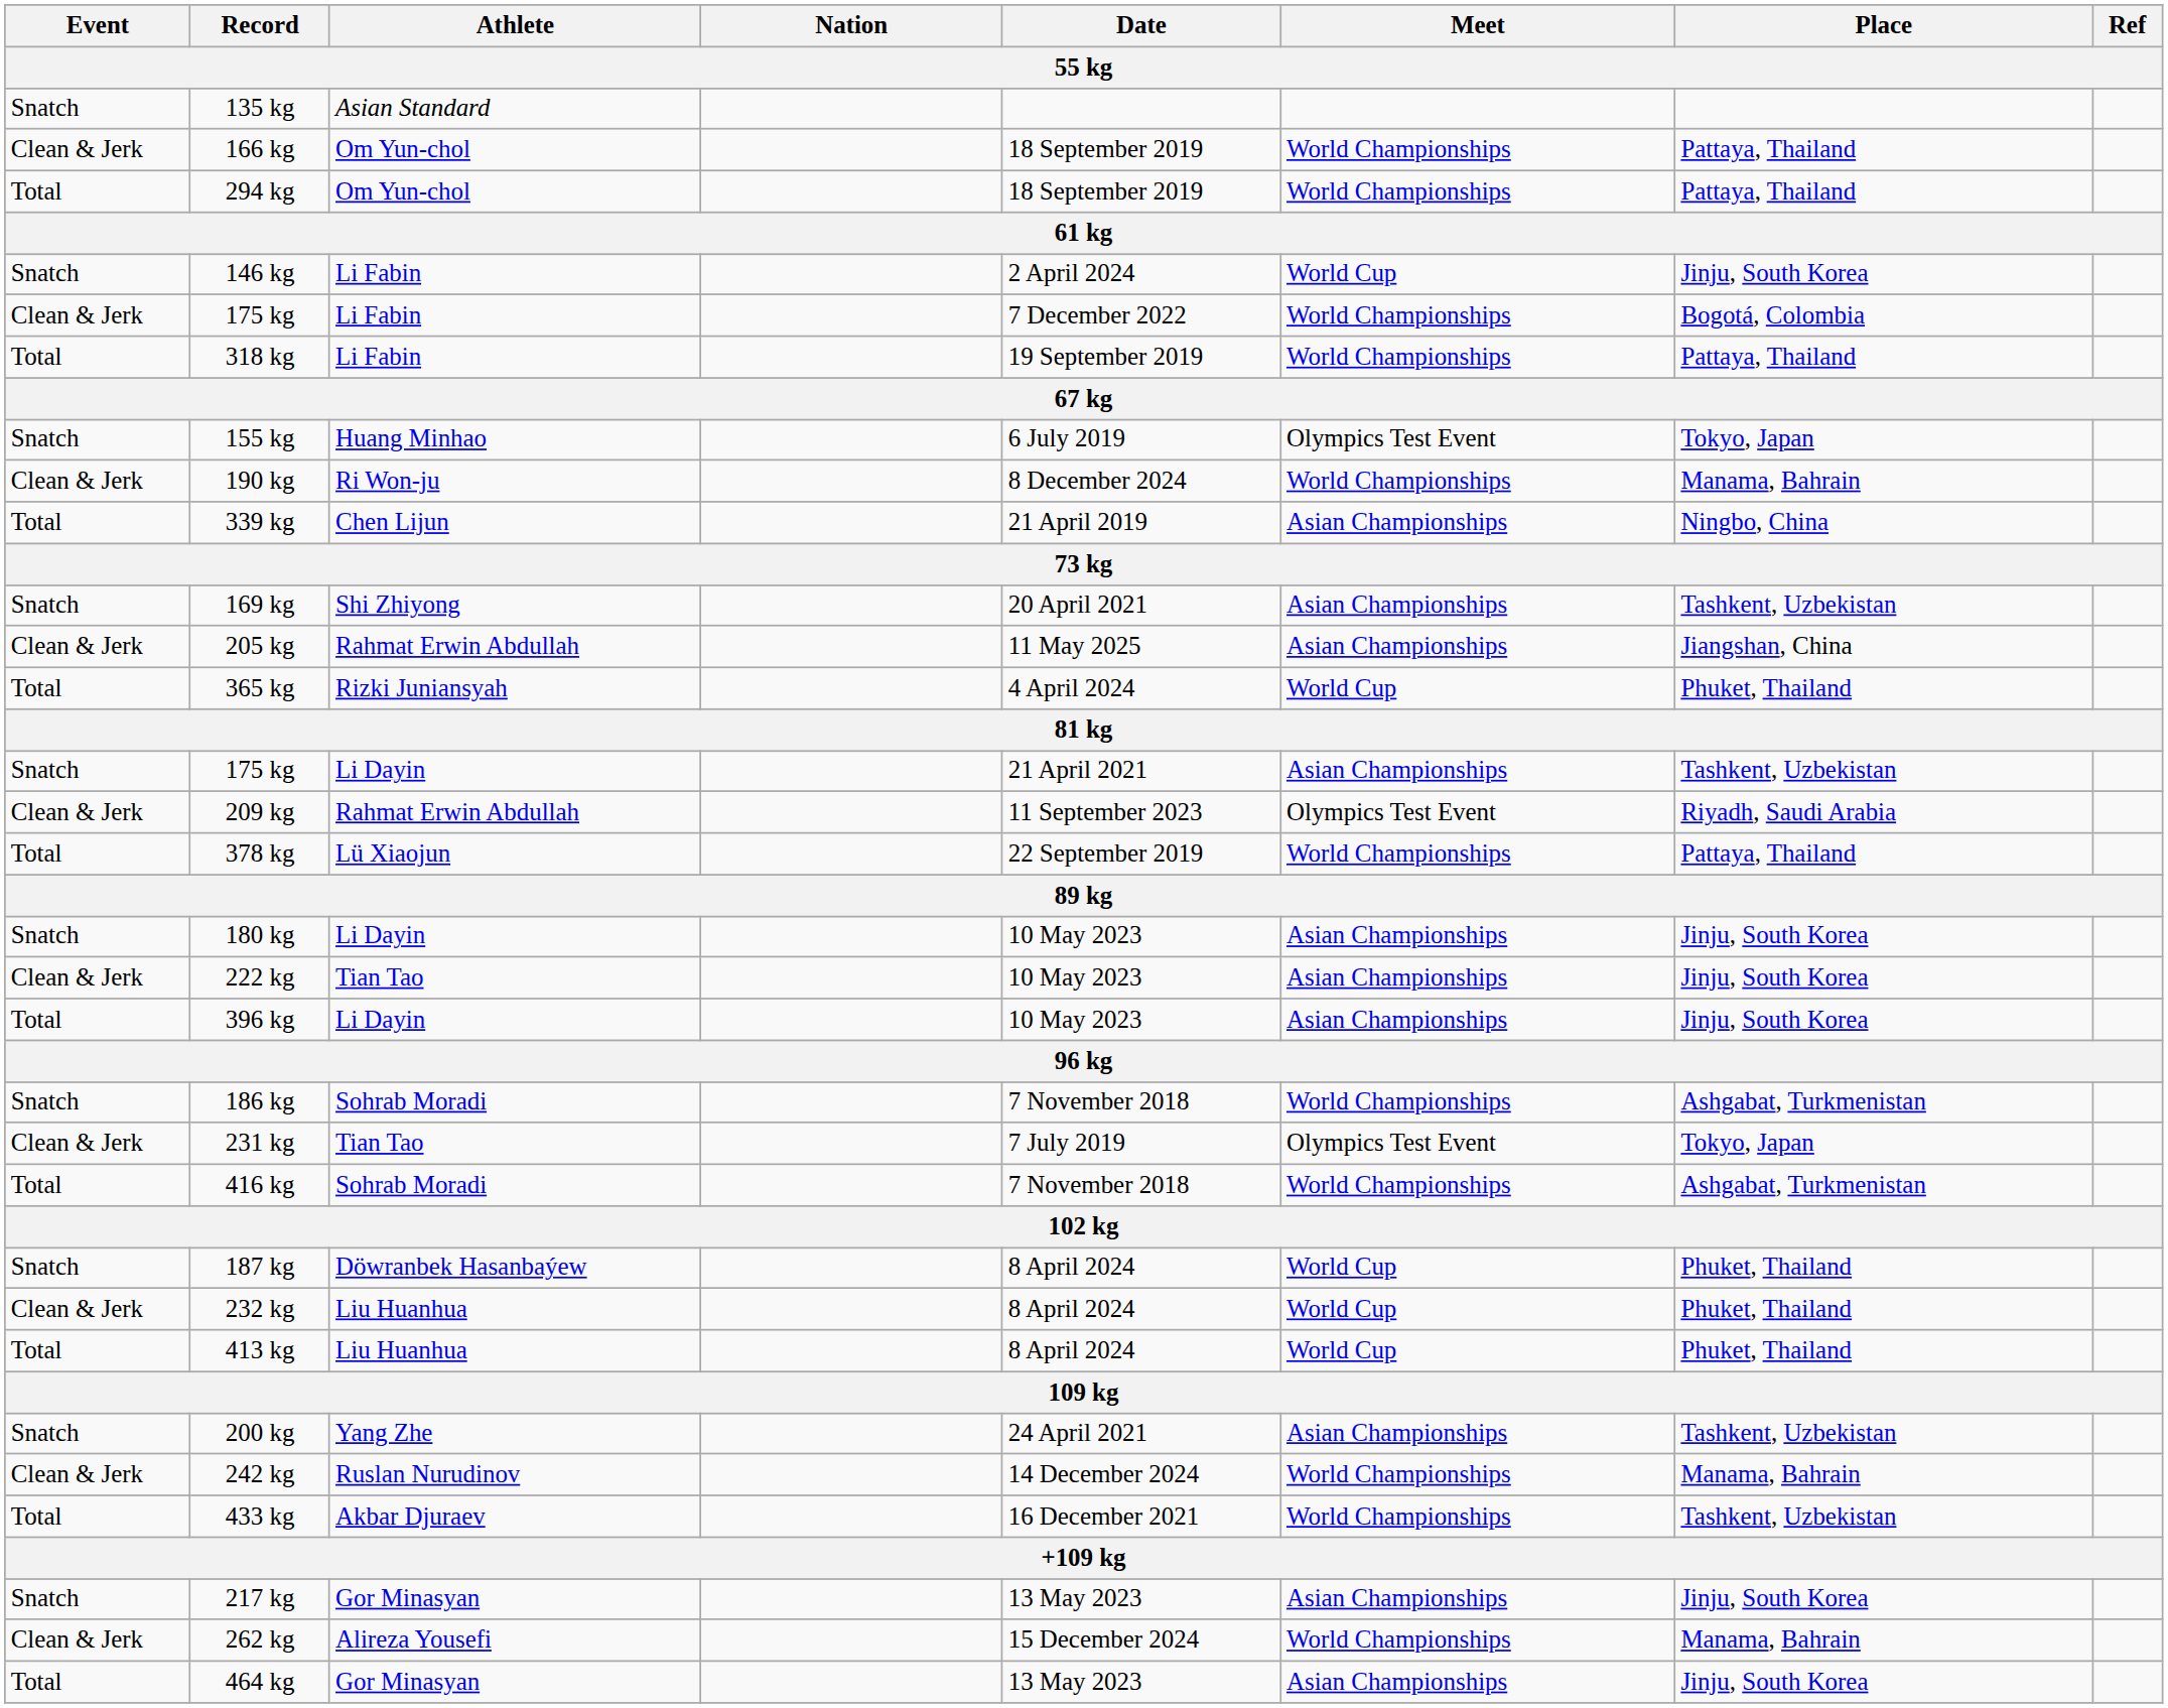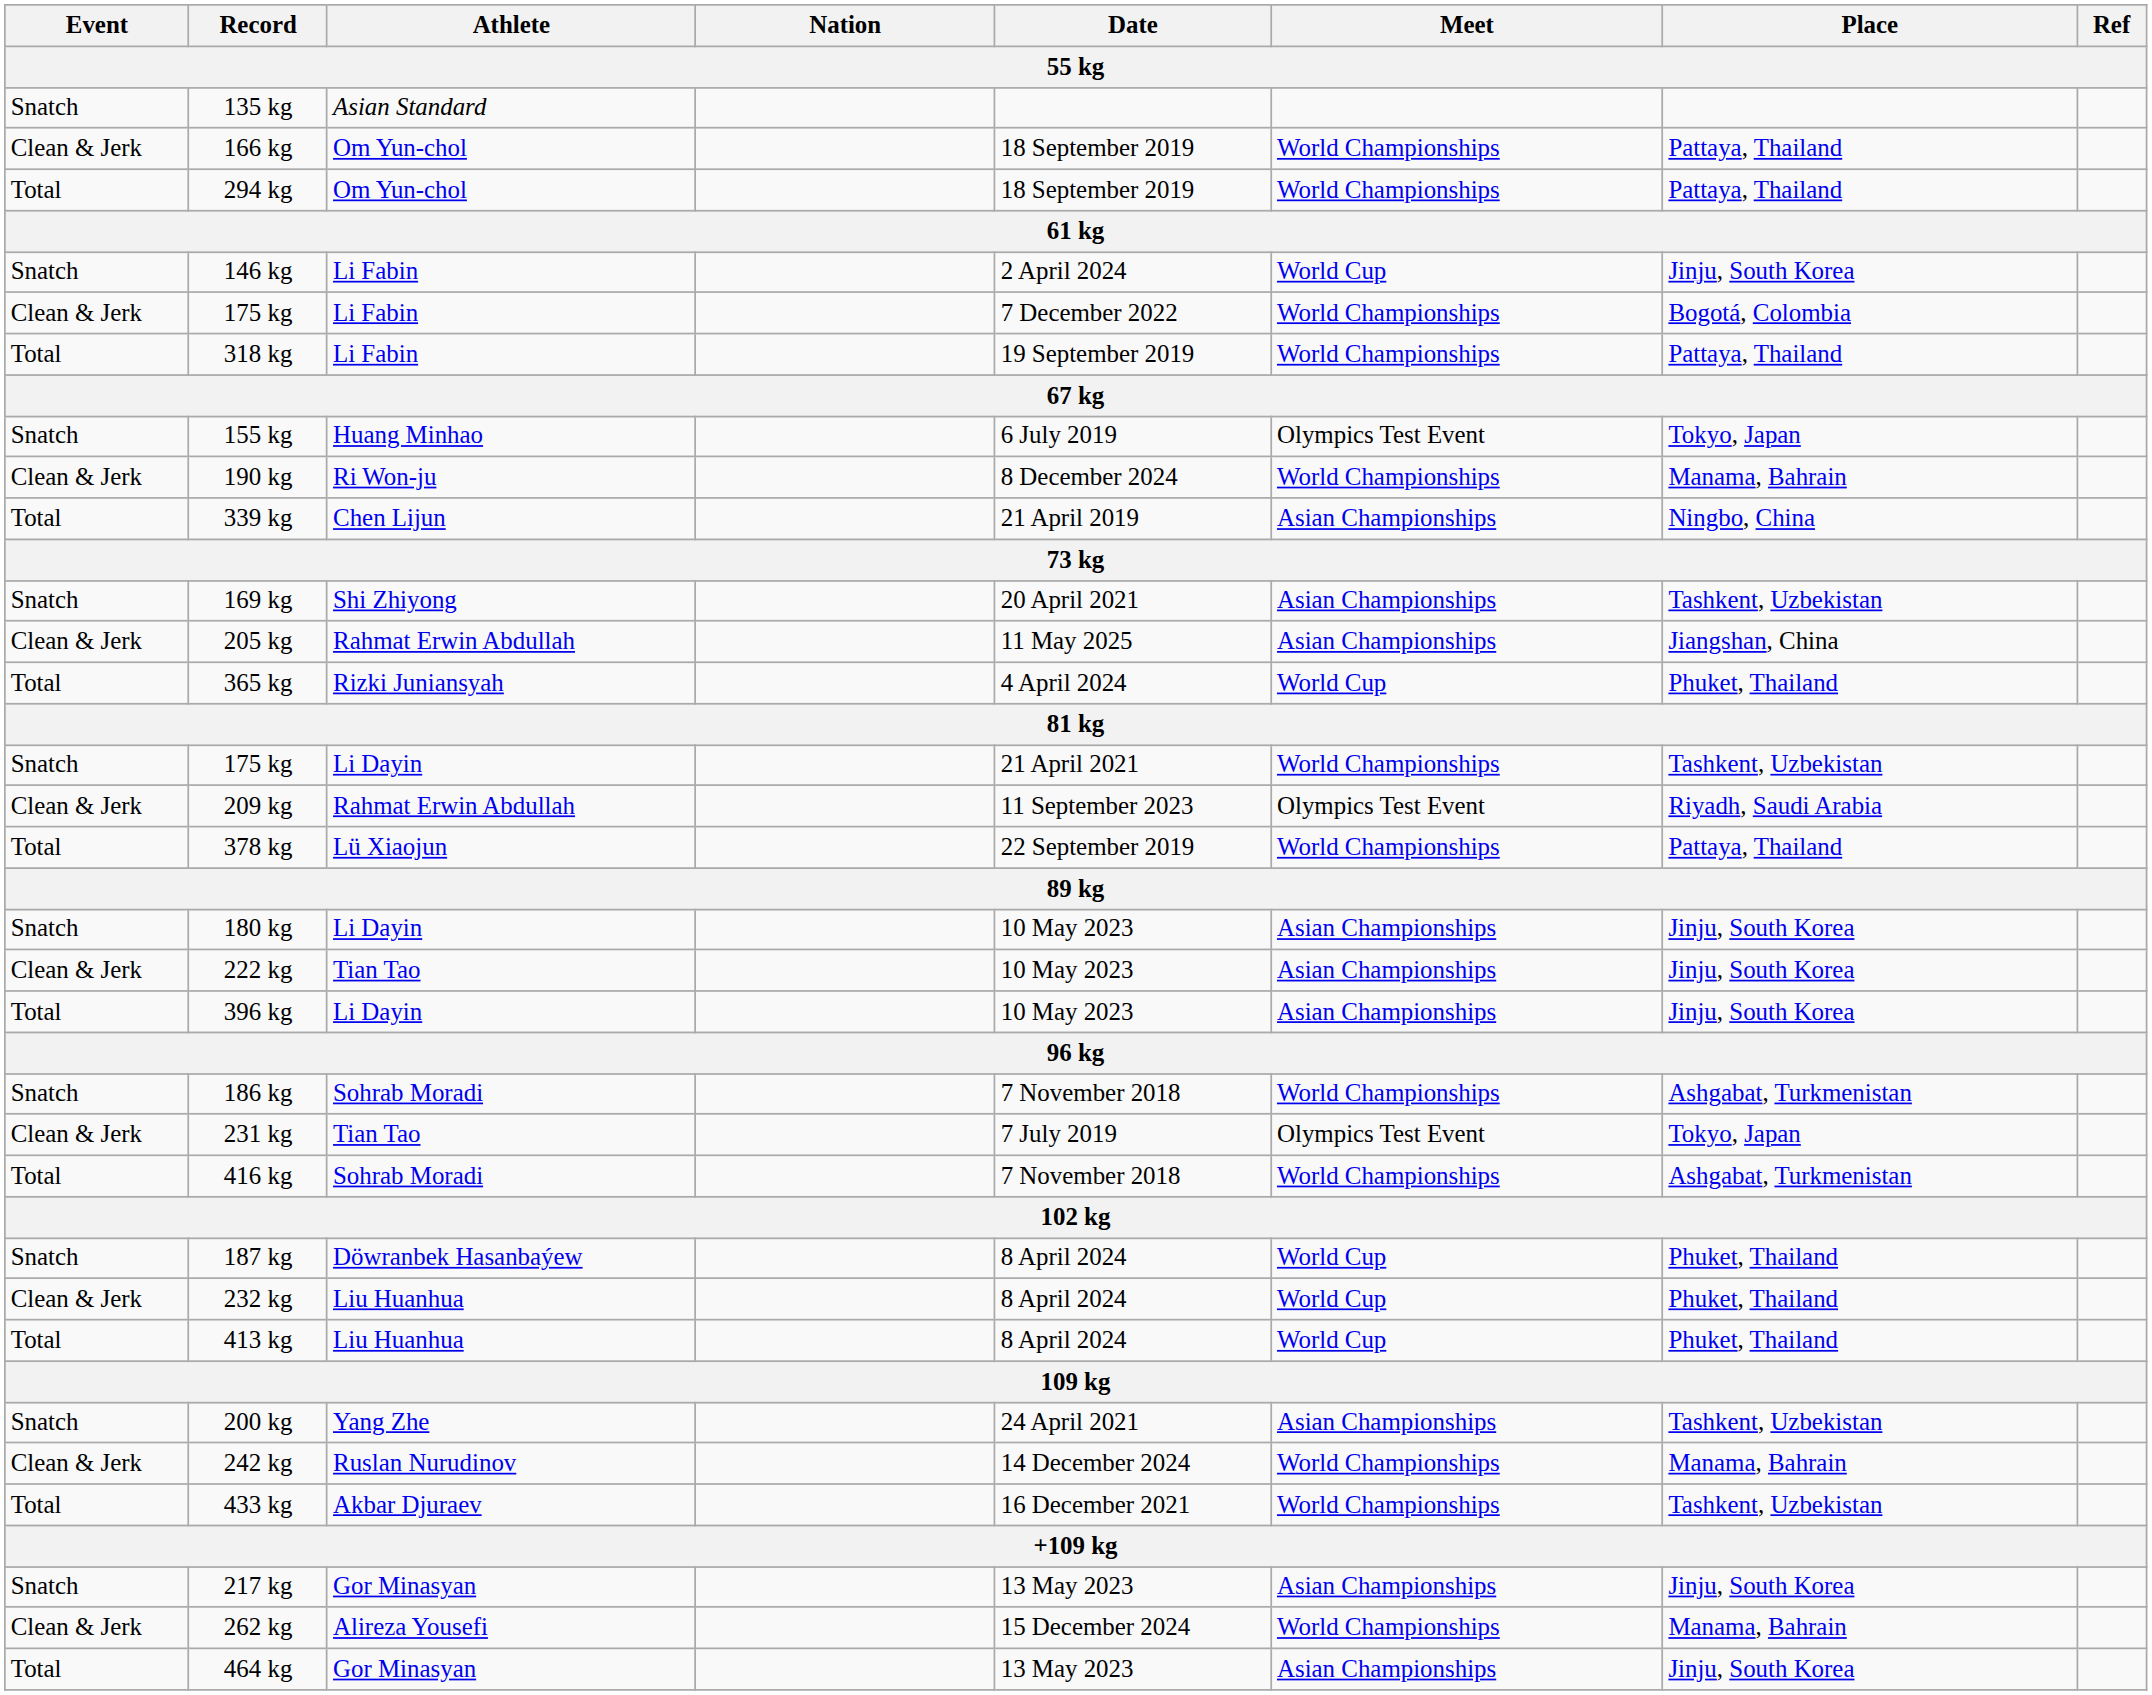 <table class="wikitable" style="font-size:90%; width: 98%;">
 <tr>
 <th width=8%>Event</th>
 <th width=6%>Record</th>
 <th width=16%>Athlete</th>
 <th width=13%>Nation</th>
 <th width=12%>Date</th>
 <th width=17%>Meet</th>
 <th width=18%>Place</th>
 <th width=3%>Ref</th>
 </tr>
 <tr bgcolor="#DDDDDD">
 <th colspan=8>55 kg</th>
 </tr>
 <tr>
 <td>Snatch</td>
 <td align="center">135 kg</td>
 <td><em>Asian Standard</em></td>
 <td></td>
 <td></td>
 <td></td>
 <td></td>
 <td></td>
 </tr>
 <tr>
 <td>Clean & Jerk</td>
 <td align="center">166 kg</td>
 <td><a href='#'>Om Yun-chol</a></td>
 <td></td>
 <td>18 September 2019</td>
 <td><a href='#'>World Championships</a></td>
 <td> <a href='#'>Pattaya</a>, <a href='#'>Thailand</a></td>
 <td></td>
 </tr>
 <tr>
 <td>Total</td>
 <td align="center">294 kg</td>
 <td><a href='#'>Om Yun-chol</a></td>
 <td></td>
 <td>18 September 2019</td>
 <td><a href='#'>World Championships</a></td>
 <td> <a href='#'>Pattaya</a>, <a href='#'>Thailand</a></td>
 <td></td>
 </tr>
 <tr bgcolor="#DDDDDD">
 <th colspan=8>61 kg</th>
 </tr>
 <tr>
 <td>Snatch</td>
 <td align="center">146 kg</td>
 <td><a href='#'>Li Fabin</a></td>
 <td></td>
 <td>2 April 2024</td>
 <td><a href='#'>World Cup</a></td>
 <td> <a href='#'>Jinju</a>, <a href='#'>South Korea</a></td>
 <td></td>
 </tr>
 <tr>
 <td>Clean & Jerk</td>
 <td align="center">175 kg</td>
 <td><a href='#'>Li Fabin</a></td>
 <td></td>
 <td>7 December 2022</td>
 <td><a href='#'>World Championships</a></td>
 <td> <a href='#'>Bogotá</a>, <a href='#'>Colombia</a></td>
 <td></td>
 </tr>
 <tr>
 <td>Total</td>
 <td align="center">318 kg</td>
 <td><a href='#'>Li Fabin</a></td>
 <td></td>
 <td>19 September 2019</td>
 <td><a href='#'>World Championships</a></td>
 <td> <a href='#'>Pattaya</a>, <a href='#'>Thailand</a></td>
 <td></td>
 </tr>
 <tr bgcolor="#DDDDDD">
 <th colspan=8>67 kg</th>
 </tr>
 <tr>
 <td>Snatch</td>
 <td align="center">155 kg</td>
 <td><a href='#'>Huang Minhao</a></td>
 <td></td>
 <td>6 July 2019</td>
 <td>Olympics Test Event</td>
 <td> <a href='#'>Tokyo</a>, <a href='#'>Japan</a></td>
 <td></td>
 </tr>
 <tr>
 <td>Clean & Jerk</td>
 <td align="center">190 kg</td>
 <td><a href='#'>Ri Won-ju</a></td>
 <td></td>
 <td>8 December 2024</td>
 <td><a href='#'>World Championships</a></td>
 <td> <a href='#'>Manama</a>, <a href='#'>Bahrain</a></td>
 <td></td>
 </tr>
 <tr>
 <td>Total</td>
 <td align="center">339 kg</td>
 <td><a href='#'>Chen Lijun</a></td>
 <td></td>
 <td>21 April 2019</td>
 <td><a href='#'>Asian Championships</a></td>
 <td> <a href='#'>Ningbo</a>, <a href='#'>China</a></td>
 <td></td>
 </tr>
 <tr bgcolor="#DDDDDD">
 <th colspan=8>73 kg</th>
 </tr>
 <tr>
 <td>Snatch</td>
 <td align="center">169 kg</td>
 <td><a href='#'>Shi Zhiyong</a></td>
 <td></td>
 <td>20 April 2021</td>
 <td><a href='#'>Asian Championships</a></td>
 <td> <a href='#'>Tashkent</a>, <a href='#'>Uzbekistan</a></td>
 <td></td>
 </tr>
 <tr>
 <td>Clean & Jerk</td>
 <td align="center">205 kg</td>
 <td><a href='#'>Rahmat Erwin Abdullah</a></td>
 <td></td>
 <td>11 May 2025</td>
 <td><a href='#'>Asian Championships</a></td>
 <td> <a href='#'>Jiangshan</a>, China</td>
 <td></td>
 </tr>
 <tr>
 <td>Total</td>
 <td align="center">365 kg</td>
 <td><a href='#'>Rizki Juniansyah</a></td>
 <td></td>
 <td>4 April 2024</td>
 <td><a href='#'>World Cup</a></td>
 <td> <a href='#'>Phuket</a>, <a href='#'>Thailand</a></td>
 <td></td>
 </tr>
 <tr bgcolor="#DDDDDD">
 <th colspan=8>81 kg</th>
 </tr>
 <tr>
 <td>Snatch</td>
 <td align="center">175 kg</td>
 <td><a href='#'>Li Dayin</a></td>
 <td></td>
 <td>21 April 2021</td>
-<td><a href='#'>Asian Championships</a></td>
+<td><a href='#'>World Championships</a></td>
 <td> <a href='#'>Tashkent</a>, <a href='#'>Uzbekistan</a></td>
 <td></td>
 </tr>
 <tr>
 <td>Clean & Jerk</td>
 <td align="center">209 kg</td>
 <td><a href='#'>Rahmat Erwin Abdullah</a></td>
 <td></td>
 <td>11 September 2023</td>
 <td>Olympics Test Event</td>
 <td> <a href='#'>Riyadh</a>, <a href='#'>Saudi Arabia</a></td>
 <td></td>
 </tr>
 <tr>
 <td>Total</td>
 <td align="center">378 kg</td>
 <td><a href='#'>Lü Xiaojun</a></td>
 <td></td>
 <td>22 September 2019</td>
 <td><a href='#'>World Championships</a></td>
 <td> <a href='#'>Pattaya</a>, <a href='#'>Thailand</a></td>
 <td></td>
 </tr>
 <tr bgcolor="#DDDDDD">
 <th colspan=8>89 kg</th>
 </tr>
 <tr>
 <td>Snatch</td>
 <td align="center">180 kg</td>
 <td><a href='#'>Li Dayin</a></td>
 <td></td>
 <td>10 May 2023</td>
 <td><a href='#'>Asian Championships</a></td>
 <td> <a href='#'>Jinju</a>, <a href='#'>South Korea</a></td>
 <td></td>
 </tr>
 <tr>
 <td>Clean & Jerk</td>
 <td align="center">222 kg</td>
 <td><a href='#'>Tian Tao</a></td>
 <td></td>
 <td>10 May 2023</td>
 <td><a href='#'>Asian Championships</a></td>
 <td> <a href='#'>Jinju</a>, <a href='#'>South Korea</a></td>
 <td></td>
 </tr>
 <tr>
 <td>Total</td>
 <td align="center">396 kg</td>
 <td><a href='#'>Li Dayin</a></td>
 <td></td>
 <td>10 May 2023</td>
 <td><a href='#'>Asian Championships</a></td>
 <td> <a href='#'>Jinju</a>, <a href='#'>South Korea</a></td>
 <td></td>
 </tr>
 <tr bgcolor="#DDDDDD">
 <th colspan=8>96 kg</th>
 </tr>
 <tr>
 <td>Snatch</td>
 <td align="center">186 kg</td>
 <td><a href='#'>Sohrab Moradi</a></td>
 <td></td>
 <td>7 November 2018</td>
 <td><a href='#'>World Championships</a></td>
 <td> <a href='#'>Ashgabat</a>, <a href='#'>Turkmenistan</a></td>
 <td></td>
 </tr>
 <tr>
 <td>Clean & Jerk</td>
 <td align="center">231 kg</td>
 <td><a href='#'>Tian Tao</a></td>
 <td></td>
 <td>7 July 2019</td>
 <td>Olympics Test Event</td>
 <td> <a href='#'>Tokyo</a>, <a href='#'>Japan</a></td>
 <td></td>
 </tr>
 <tr>
 <td>Total</td>
 <td align="center">416 kg</td>
 <td><a href='#'>Sohrab Moradi</a></td>
 <td></td>
 <td>7 November 2018</td>
 <td><a href='#'>World Championships</a></td>
 <td> <a href='#'>Ashgabat</a>, <a href='#'>Turkmenistan</a></td>
 <td></td>
 </tr>
 <tr bgcolor="#DDDDDD">
 <th colspan=8>102 kg</th>
 </tr>
 <tr>
 <td>Snatch</td>
 <td align="center">187 kg</td>
 <td><a href='#'>Döwranbek Hasanbaýew</a></td>
 <td></td>
 <td>8 April 2024</td>
 <td><a href='#'>World Cup</a></td>
 <td> <a href='#'>Phuket</a>, <a href='#'>Thailand</a></td>
 <td></td>
 </tr>
 <tr>
 <td>Clean & Jerk</td>
 <td align="center">232 kg</td>
 <td><a href='#'>Liu Huanhua</a></td>
 <td></td>
 <td>8 April 2024</td>
 <td><a href='#'>World Cup</a></td>
 <td> <a href='#'>Phuket</a>, <a href='#'>Thailand</a></td>
 <td></td>
 </tr>
 <tr>
 <td>Total</td>
 <td align="center">413 kg</td>
 <td><a href='#'>Liu Huanhua</a></td>
 <td></td>
 <td>8 April 2024</td>
 <td><a href='#'>World Cup</a></td>
 <td> <a href='#'>Phuket</a>, <a href='#'>Thailand</a></td>
 <td></td>
 </tr>
 <tr bgcolor="#DDDDDD">
 <th colspan=8>109 kg</th>
 </tr>
 <tr>
 <td>Snatch</td>
 <td align="center">200 kg</td>
 <td><a href='#'>Yang Zhe</a></td>
 <td></td>
 <td>24 April 2021</td>
 <td><a href='#'>Asian Championships</a></td>
 <td> <a href='#'>Tashkent</a>, <a href='#'>Uzbekistan</a></td>
 <td></td>
 </tr>
 <tr>
 <td>Clean & Jerk</td>
 <td align="center">242 kg</td>
 <td><a href='#'>Ruslan Nurudinov</a></td>
 <td></td>
 <td>14 December 2024</td>
 <td><a href='#'>World Championships</a></td>
 <td> <a href='#'>Manama</a>, <a href='#'>Bahrain</a></td>
 <td></td>
 </tr>
 <tr>
 <td>Total</td>
 <td align="center">433 kg</td>
 <td><a href='#'>Akbar Djuraev</a></td>
 <td></td>
 <td>16 December 2021</td>
 <td><a href='#'>World Championships</a></td>
 <td> <a href='#'>Tashkent</a>, <a href='#'>Uzbekistan</a></td>
 <td></td>
 </tr>
 <tr bgcolor="#DDDDDD">
 <th colspan=8>+109 kg</th>
 </tr>
 <tr>
 <td>Snatch</td>
 <td align="center">217 kg</td>
 <td><a href='#'>Gor Minasyan</a></td>
 <td></td>
 <td>13 May 2023</td>
 <td><a href='#'>Asian Championships</a></td>
 <td> <a href='#'>Jinju</a>, <a href='#'>South Korea</a></td>
 <td></td>
 </tr>
 <tr>
 <td>Clean & Jerk</td>
 <td align=center>262 kg</td>
 <td><a href='#'>Alireza Yousefi</a></td>
 <td></td>
 <td>15 December 2024</td>
 <td><a href='#'>World Championships</a></td>
 <td> <a href='#'>Manama</a>, <a href='#'>Bahrain</a></td>
 <td></td>
 </tr>
 <tr>
 <td>Total</td>
 <td align=center>464 kg</td>
 <td><a href='#'>Gor Minasyan</a></td>
 <td></td>
 <td>13 May 2023</td>
 <td><a href='#'>Asian Championships</a></td>
 <td> <a href='#'>Jinju</a>, <a href='#'>South Korea</a></td>
 <td></td>
 </tr>
 </table>
